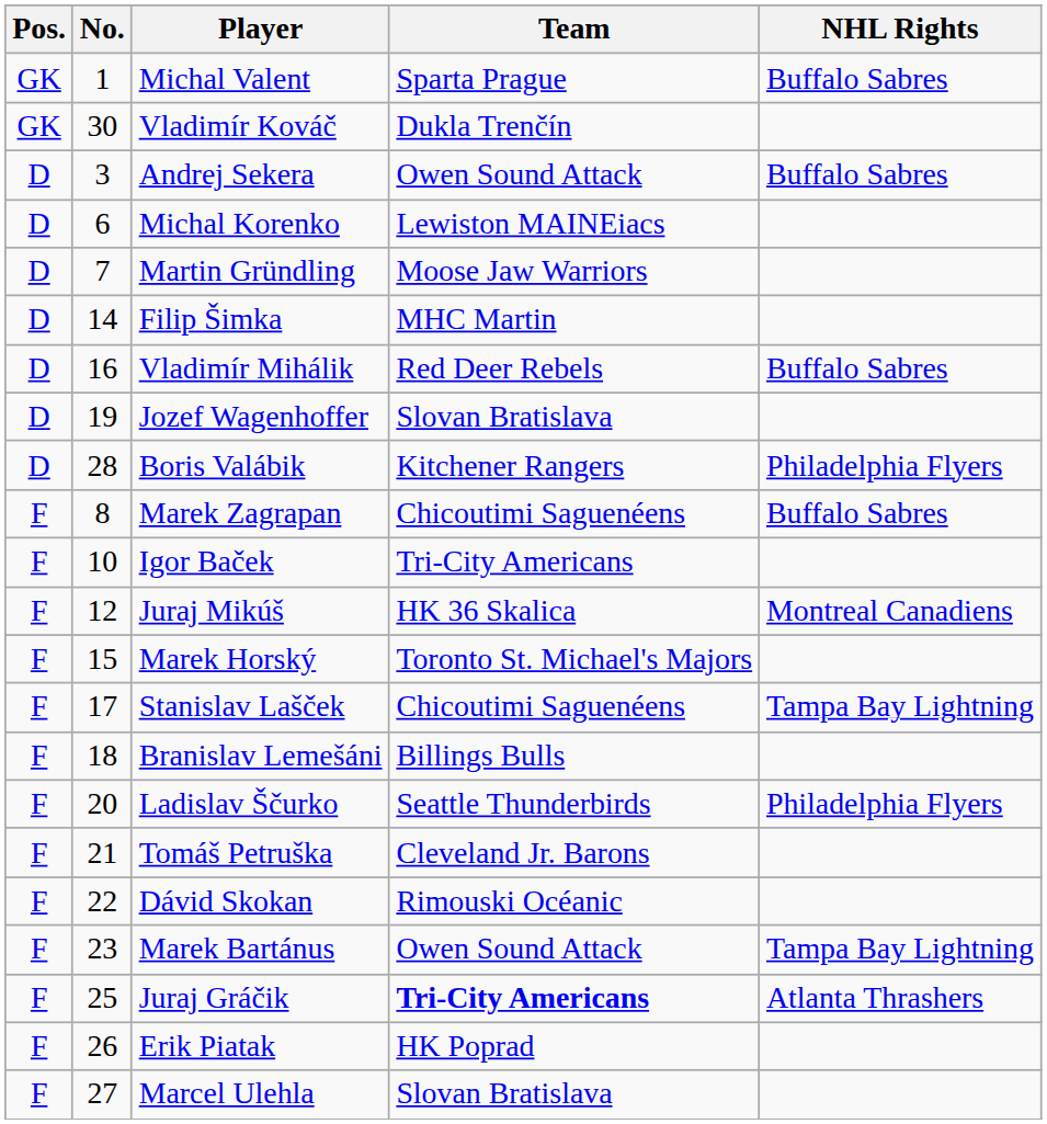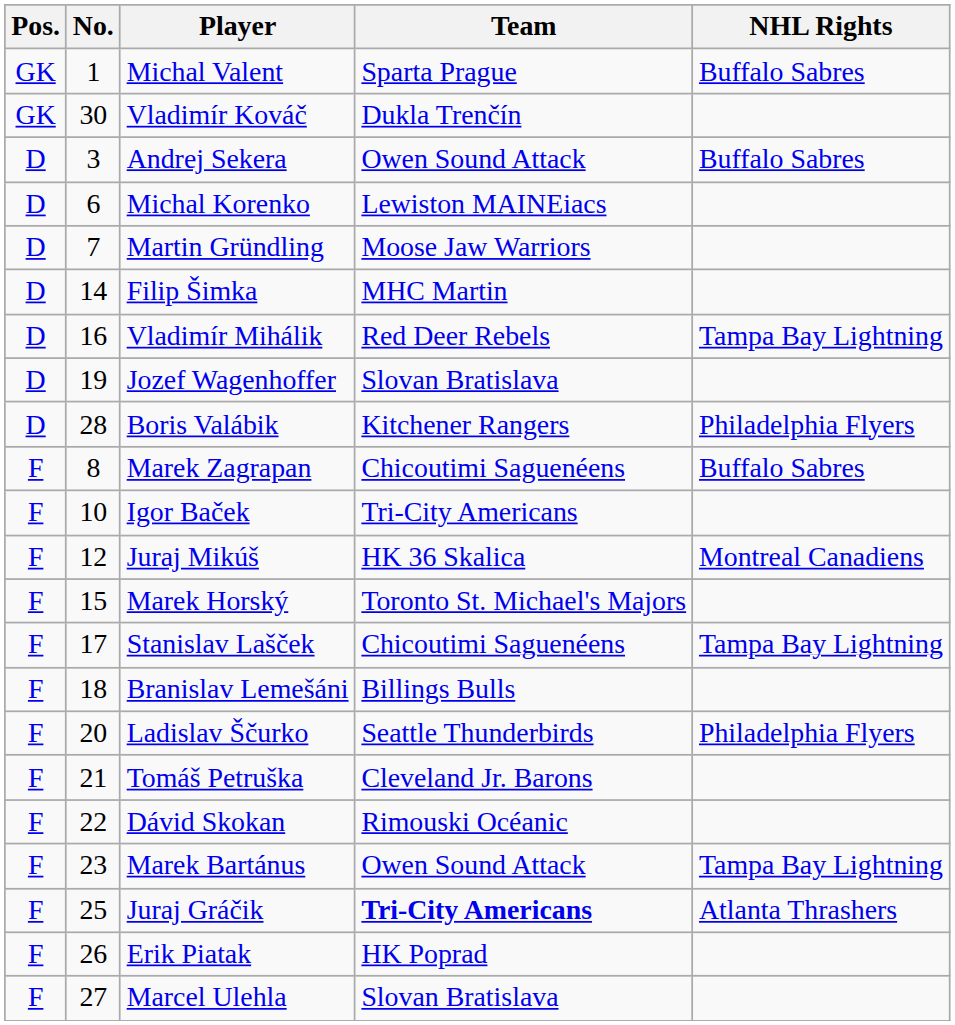 <table class="wikitable sortable">
 <tr>
 <th>Pos.</th>
 <th>No.</th>
 <th>Player</th>
 <th>Team</th>
 <th>NHL Rights</th>
 </tr>
 <tr>
 <td style="text-align:center;"><a href='#'>GK</a></td>
 <td style="text-align:center;">1</td>
 <td><a href='#'>Michal Valent</a></td>
 <td> <a href='#'>Sparta Prague</a></td>
 <td><a href='#'>Buffalo Sabres</a></td>
 </tr>
 <tr>
 <td style="text-align:center;"><a href='#'>GK</a></td>
 <td style="text-align:center;">30</td>
 <td><a href='#'>Vladimír Kováč</a></td>
 <td> <a href='#'>Dukla Trenčín</a></td>
 <td></td>
 </tr>
 <tr>
 <td style="text-align:center;"><a href='#'>D</a></td>
 <td style="text-align:center;">3</td>
 <td><a href='#'>Andrej Sekera</a></td>
 <td> <a href='#'>Owen Sound Attack</a></td>
 <td><a href='#'>Buffalo Sabres</a></td>
 </tr>
 <tr>
 <td style="text-align:center;"><a href='#'>D</a></td>
 <td style="text-align:center;">6</td>
 <td><a href='#'>Michal Korenko</a></td>
 <td> <a href='#'>Lewiston MAINEiacs</a></td>
 <td></td>
 </tr>
 <tr>
 <td style="text-align:center;"><a href='#'>D</a></td>
 <td style="text-align:center;">7</td>
 <td><a href='#'>Martin Gründling</a></td>
 <td> <a href='#'>Moose Jaw Warriors</a></td>
 <td></td>
 </tr>
 <tr>
 <td style="text-align:center;"><a href='#'>D</a></td>
 <td style="text-align:center;">14</td>
 <td><a href='#'>Filip Šimka</a></td>
 <td> <a href='#'>MHC Martin</a></td>
 <td></td>
 </tr>
 <tr>
 <td style="text-align:center;"><a href='#'>D</a></td>
 <td style="text-align:center;">16</td>
 <td><a href='#'>Vladimír Mihálik</a></td>
 <td> <a href='#'>Red Deer Rebels</a></td>
-<td><a href='#'>Buffalo Sabres</a></td>
+<td><a href='#'>Tampa Bay Lightning</a></td>
 </tr>
 <tr>
 <td style="text-align:center;"><a href='#'>D</a></td>
 <td style="text-align:center;">19</td>
 <td><a href='#'>Jozef Wagenhoffer</a></td>
 <td> <a href='#'>Slovan Bratislava</a></td>
 <td></td>
 </tr>
 <tr>
 <td style="text-align:center;"><a href='#'>D</a></td>
 <td style="text-align:center;">28</td>
 <td><a href='#'>Boris Valábik</a></td>
 <td> <a href='#'>Kitchener Rangers</a></td>
 <td><a href='#'>Philadelphia Flyers</a></td>
 </tr>
 <tr>
 <td style="text-align:center;"><a href='#'>F</a></td>
 <td style="text-align:center;">8</td>
 <td><a href='#'>Marek Zagrapan</a></td>
 <td> <a href='#'>Chicoutimi Saguenéens</a></td>
 <td><a href='#'>Buffalo Sabres</a></td>
 </tr>
 <tr>
 <td style="text-align:center;"><a href='#'>F</a></td>
 <td style="text-align:center;">10</td>
 <td><a href='#'>Igor Baček</a></td>
 <td> <a href='#'>Tri-City Americans</a></td>
 <td></td>
 </tr>
 <tr>
 <td style="text-align:center;"><a href='#'>F</a></td>
 <td style="text-align:center;">12</td>
 <td><a href='#'>Juraj Mikúš</a></td>
 <td> <a href='#'>HK 36 Skalica</a></td>
 <td><a href='#'>Montreal Canadiens</a></td>
 </tr>
 <tr>
 <td style="text-align:center;"><a href='#'>F</a></td>
 <td style="text-align:center;">15</td>
 <td><a href='#'>Marek Horský</a></td>
 <td> <a href='#'>Toronto St. Michael's Majors</a></td>
 <td></td>
 </tr>
 <tr>
 <td style="text-align:center;"><a href='#'>F</a></td>
 <td style="text-align:center;">17</td>
 <td><a href='#'>Stanislav Lašček</a></td>
 <td> <a href='#'>Chicoutimi Saguenéens</a></td>
 <td><a href='#'>Tampa Bay Lightning</a></td>
 </tr>
 <tr>
 <td style="text-align:center;"><a href='#'>F</a></td>
 <td style="text-align:center;">18</td>
 <td><a href='#'>Branislav Lemešáni</a></td>
 <td> <a href='#'>Billings Bulls</a></td>
 <td></td>
 </tr>
 <tr>
 <td style="text-align:center;"><a href='#'>F</a></td>
 <td style="text-align:center;">20</td>
 <td><a href='#'>Ladislav Ščurko</a></td>
 <td> <a href='#'>Seattle Thunderbirds</a></td>
 <td><a href='#'>Philadelphia Flyers</a></td>
 </tr>
 <tr>
 <td style="text-align:center;"><a href='#'>F</a></td>
 <td style="text-align:center;">21</td>
 <td><a href='#'>Tomáš Petruška</a></td>
 <td> <a href='#'>Cleveland Jr. Barons</a></td>
 <td></td>
 </tr>
 <tr>
 <td style="text-align:center;"><a href='#'>F</a></td>
 <td style="text-align:center;">22</td>
 <td><a href='#'>Dávid Skokan</a></td>
 <td> <a href='#'>Rimouski Océanic</a></td>
 <td></td>
 </tr>
 <tr>
 <td style="text-align:center;"><a href='#'>F</a></td>
 <td style="text-align:center;">23</td>
 <td><a href='#'>Marek Bartánus</a></td>
 <td> <a href='#'>Owen Sound Attack</a></td>
 <td><a href='#'>Tampa Bay Lightning</a></td>
 </tr>
 <tr>
 <td style="text-align:center;"><a href='#'>F</a></td>
 <td style="text-align:center;">25</td>
 <td><a href='#'>Juraj Gráčik</a></td>
 <td><strong> <a href='#'>Tri-City Americans</a></strong></td>
 <td><a href='#'>Atlanta Thrashers</a></td>
 </tr>
 <tr>
 <td style="text-align:center;"><a href='#'>F</a></td>
 <td style="text-align:center;">26</td>
 <td><a href='#'>Erik Piatak</a></td>
 <td> <a href='#'>HK Poprad</a></td>
 <td></td>
 </tr>
 <tr>
 <td style="text-align:center;"><a href='#'>F</a></td>
 <td style="text-align:center;">27</td>
 <td><a href='#'>Marcel Ulehla</a></td>
 <td> <a href='#'>Slovan Bratislava</a></td>
 <td></td>
 </tr>
 <tr>
 </tr>
 </table>
